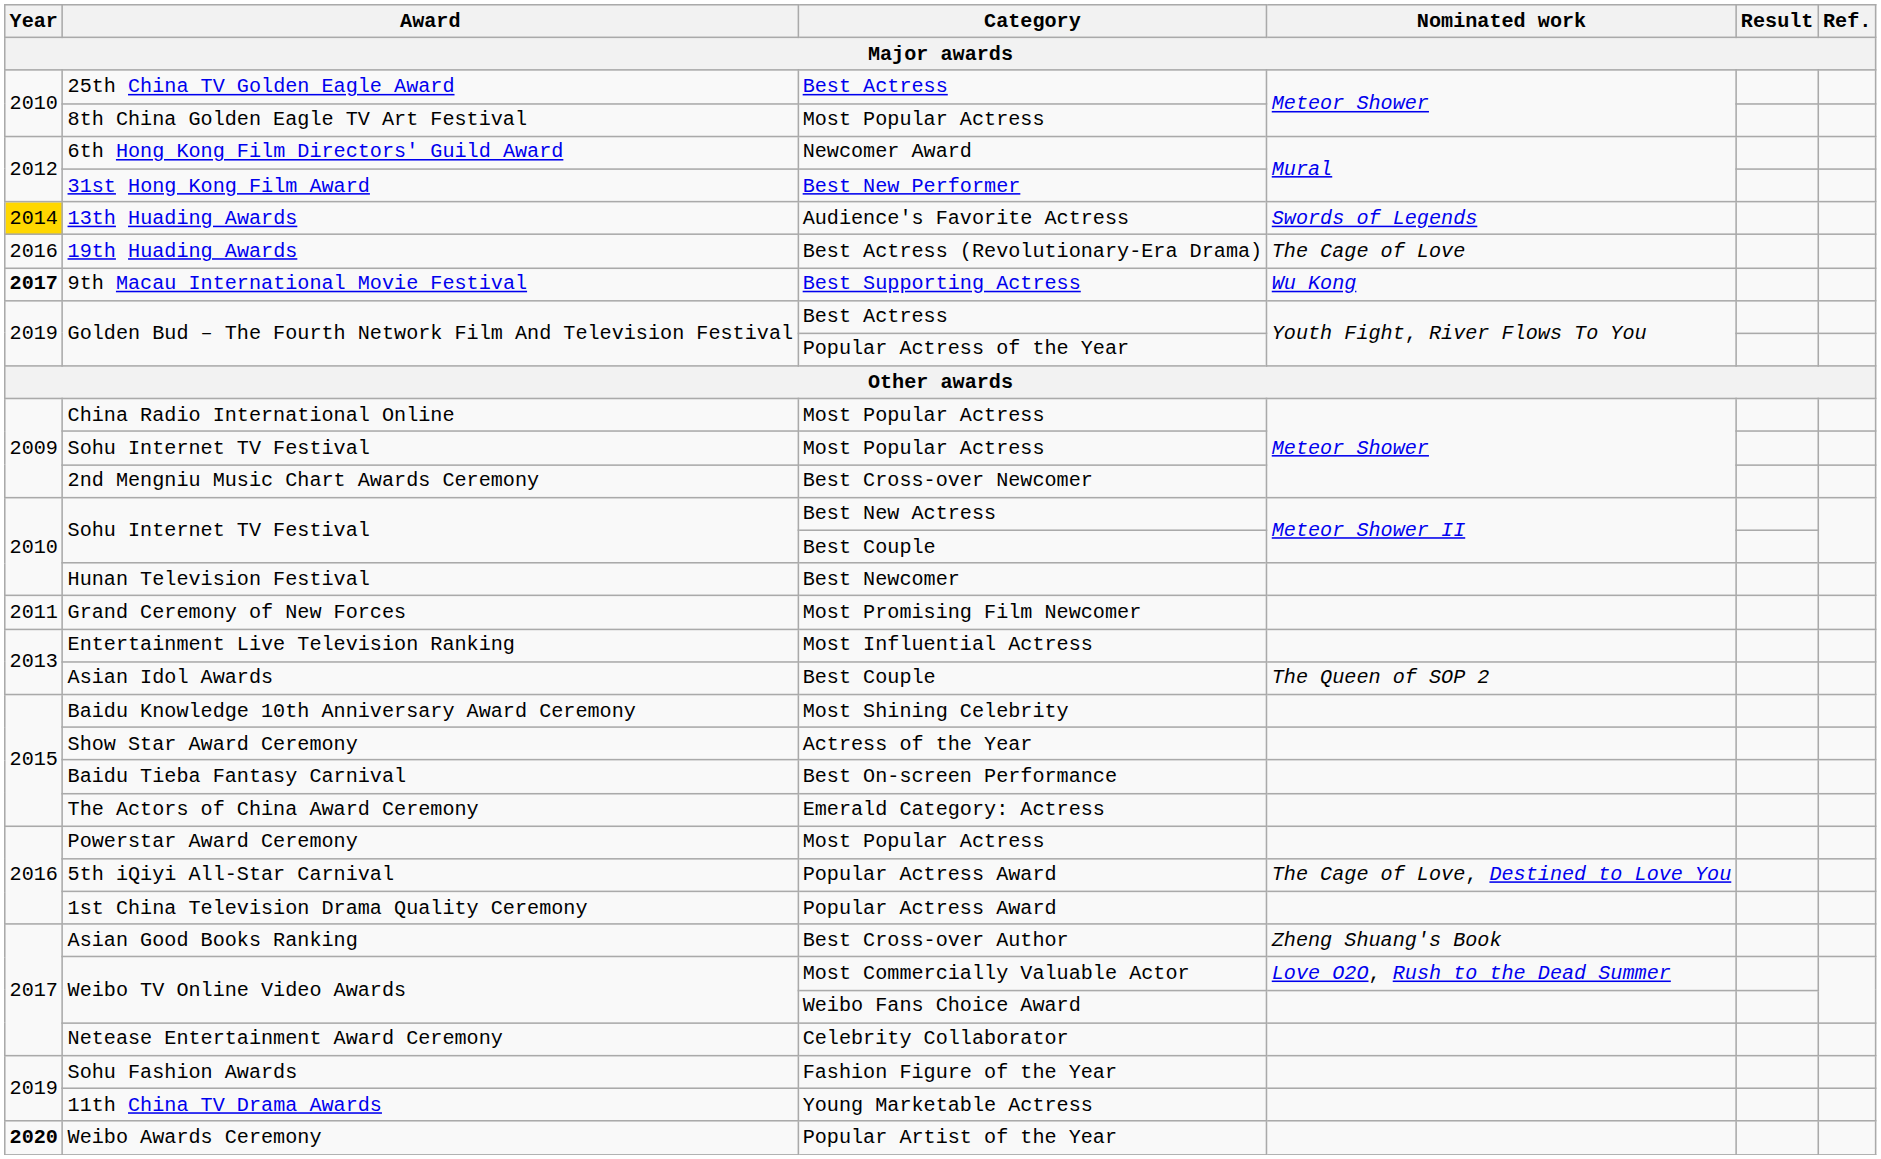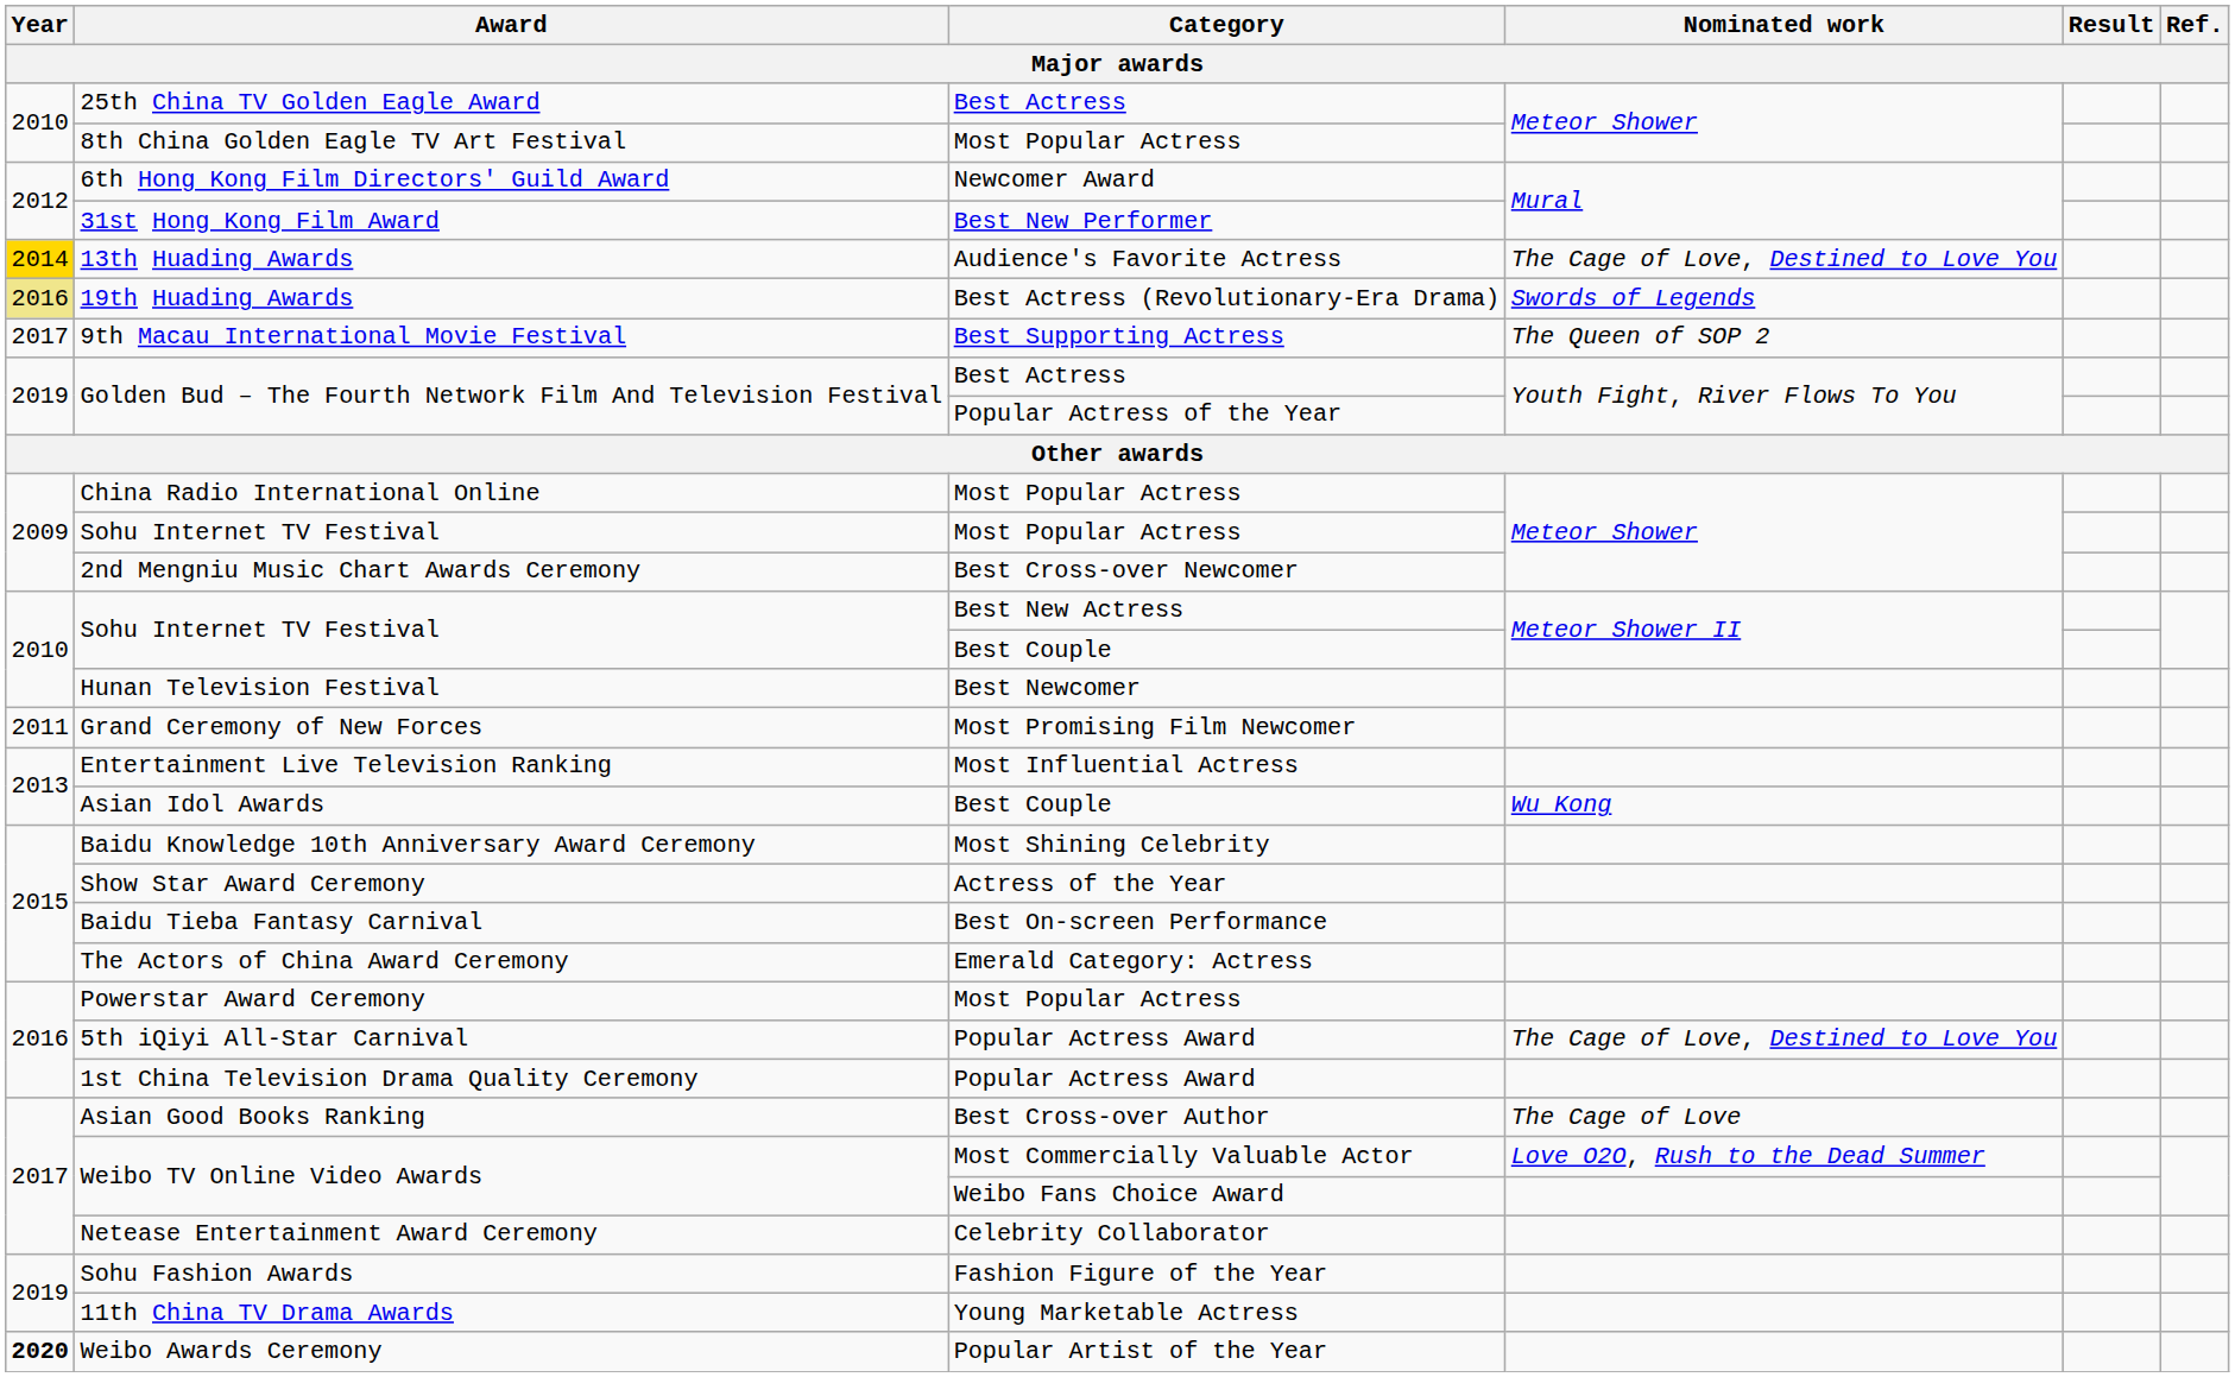 <table class="wikitable">
 <tr>
 <th>Year</th>
 <th>Award</th>
 <th>Category</th>
 <th>Nominated work</th>
 <th>Result</th>
 <th>Ref.</th>
 </tr>
 <tr>
 <th colspan=6 style="text-align:center;"><strong>Major awards</strong></th>
 </tr>
 <tr>
 <td rowspan=2>2010</td>
 <td>25th <a href='#'>China TV Golden Eagle Award</a></td>
 <td><a href='#'>Best Actress</a></td>
 <td rowspan=2><em><a href='#'>Meteor Shower</a></em></td>
 <td></td>
 <td></td>
 </tr>
 <tr>
 <td>8th China Golden Eagle TV Art Festival</td>
 <td>Most Popular Actress</td>
 <td></td>
 <td></td>
 </tr>
 <tr>
 <td rowspan=2>2012</td>
 <td>6th <a href='#'>Hong Kong Film Directors' Guild Award</a></td>
 <td>Newcomer Award</td>
 <td rowspan=2><em><a href='#'>Mural</a></em></td>
 <td></td>
 <td></td>
 </tr>
 <tr>
 <td><a href='#'>31st</a> <a href='#'>Hong Kong Film Award</a></td>
 <td><a href='#'>Best New Performer</a></td>
 <td></td>
 <td></td>
 </tr>
 <tr>
 <td style="background: gold;">2014</td>
 <td><a href='#'>13th</a> <a href='#'>Huading Awards</a></td>
 <td>Audience's Favorite Actress</td>
+<td><em>The Cage of Love</em>, <em><a href='#'>Destined to Love You</a></em></td>
+<td></td>
+<td></td>
+</tr>
+<tr>
+<td rowspan=1 style="background: khaki;">2016</td>
+<td><a href='#'>19th</a> <a href='#'>Huading Awards</a></td>
+<td>Best Actress (Revolutionary-Era Drama)</td>
 <td><em><a href='#'>Swords of Legends</a></em></td>
 <td></td>
 <td></td>
 </tr>
 <tr>
-<td rowspan=1>2016</td>
-<td><a href='#'>19th</a> <a href='#'>Huading Awards</a></td>
-<td>Best Actress (Revolutionary-Era Drama)</td>
-<td><em>The Cage of Love</em></td>
-<td></td>
-<td></td>
-</tr>
-<tr>
-<td><strong>2017</strong></td>
+<td>2017</td>
 <td>9th <a href='#'>Macau International Movie Festival</a></td>
 <td><a href='#'>Best Supporting Actress</a></td>
-<td><em><a href='#'>Wu Kong</a></em></td>
+<td><em>The Queen of SOP 2</em></td>
 <td></td>
 <td></td>
 </tr>
 <tr>
 <td rowspan=2>2019</td>
 <td rowspan=2>Golden Bud – The Fourth Network Film And Television Festival</td>
 <td>Best Actress</td>
 <td rowspan=2><em>Youth Fight</em>, <em>River Flows To You</em></td>
 <td></td>
 <td></td>
 </tr>
 <tr>
 <td>Popular Actress of the Year</td>
 <td></td>
 <td></td>
 </tr>
 <tr>
 <th colspan=6 style="text-align:center;"><strong>Other awards</strong></th>
 </tr>
 <tr>
 <td rowspan=3>2009</td>
 <td>China Radio International Online</td>
 <td>Most Popular Actress</td>
 <td rowspan=3><em><a href='#'>Meteor Shower</a></em></td>
 <td></td>
 <td></td>
 </tr>
 <tr>
 <td>Sohu Internet TV Festival</td>
 <td>Most Popular Actress</td>
 <td></td>
 <td></td>
 </tr>
 <tr>
 <td>2nd Mengniu Music Chart Awards Ceremony</td>
 <td>Best Cross-over Newcomer</td>
 <td></td>
 <td></td>
 </tr>
 <tr>
 <td rowspan=3>2010</td>
 <td rowspan=2>Sohu Internet TV Festival</td>
 <td>Best New Actress</td>
 <td rowspan=2><em><a href='#'>Meteor Shower II</a></em></td>
 <td></td>
 <td rowspan=2></td>
 </tr>
 <tr>
 <td>Best Couple</td>
 <td></td>
 </tr>
 <tr>
 <td>Hunan Television Festival</td>
 <td>Best Newcomer</td>
 <td></td>
 <td></td>
 <td></td>
 </tr>
 <tr>
 <td>2011</td>
 <td>Grand Ceremony of New Forces</td>
 <td>Most Promising Film Newcomer</td>
 <td></td>
 <td></td>
 <td></td>
 </tr>
 <tr>
 <td rowspan=2>2013</td>
 <td>Entertainment Live Television Ranking</td>
 <td>Most Influential Actress</td>
 <td></td>
 <td></td>
 <td></td>
 </tr>
 <tr>
 <td>Asian Idol Awards</td>
 <td>Best Couple</td>
-<td><em>The Queen of SOP 2</em></td>
+<td><em><a href='#'>Wu Kong</a></em></td>
 <td></td>
 <td></td>
 </tr>
 <tr>
 <td rowspan=4>2015</td>
 <td>Baidu Knowledge 10th Anniversary Award Ceremony</td>
 <td>Most Shining Celebrity</td>
 <td></td>
 <td></td>
 <td></td>
 </tr>
 <tr>
 <td>Show Star Award Ceremony</td>
 <td>Actress of the Year</td>
 <td></td>
 <td></td>
 <td></td>
 </tr>
 <tr>
 <td>Baidu Tieba Fantasy Carnival</td>
 <td>Best On-screen Performance</td>
 <td></td>
 <td></td>
 <td></td>
 </tr>
 <tr>
 <td>The Actors of China Award Ceremony</td>
 <td>Emerald Category: Actress</td>
 <td></td>
 <td></td>
 <td></td>
 </tr>
 <tr>
 <td rowspan=3>2016</td>
 <td>Powerstar Award Ceremony</td>
 <td>Most Popular Actress</td>
 <td></td>
 <td></td>
 <td></td>
 </tr>
 <tr>
 <td>5th iQiyi All-Star Carnival</td>
 <td>Popular Actress Award</td>
 <td><em>The Cage of Love</em>, <em><a href='#'>Destined to Love You</a></em></td>
 <td></td>
 <td></td>
 </tr>
 <tr>
 <td>1st China Television Drama Quality Ceremony</td>
 <td>Popular Actress Award</td>
 <td></td>
 <td></td>
 <td></td>
 </tr>
 <tr>
 <td rowspan=4>2017</td>
 <td>Asian Good Books Ranking</td>
 <td>Best Cross-over Author</td>
-<td><em>Zheng Shuang's Book</em></td>
+<td><em>The Cage of Love</em></td>
 <td></td>
 <td></td>
 </tr>
 <tr>
 <td rowspan=2>Weibo TV Online Video Awards</td>
 <td>Most Commercially Valuable Actor</td>
 <td><em><a href='#'>Love O2O</a></em>, <em><a href='#'>Rush to the Dead Summer</a></em></td>
 <td></td>
 <td rowspan=2></td>
 </tr>
 <tr>
 <td>Weibo Fans Choice Award</td>
 <td></td>
 <td></td>
 </tr>
 <tr>
 <td>Netease Entertainment Award Ceremony</td>
 <td>Celebrity Collaborator</td>
 <td></td>
 <td></td>
 <td></td>
 </tr>
 <tr>
 <td rowspan=2>2019</td>
 <td>Sohu Fashion Awards</td>
 <td>Fashion Figure of the Year</td>
 <td></td>
 <td></td>
 <td></td>
 </tr>
 <tr>
 <td>11th <a href='#'>China TV Drama Awards</a></td>
 <td>Young Marketable Actress</td>
 <td></td>
 <td></td>
 <td></td>
 </tr>
 <tr>
 <td><strong>2020</strong></td>
 <td>Weibo Awards Ceremony</td>
 <td>Popular Artist of the Year</td>
 <td></td>
 <td></td>
 <td></td>
 </tr>
 </table>
